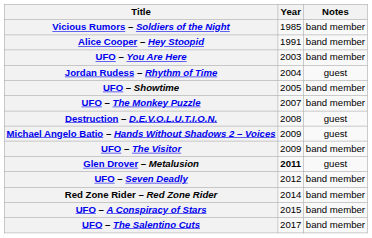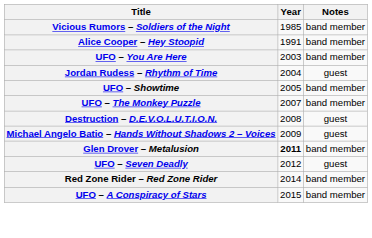 <table class="wikitable plainrowheaders" style="text-align:center;">
 <tr>
 <th scope="col">Title</th>
 <th scope="col">Year</th>
 <th scope="col">Notes</th>
 </tr>
 <tr>
 <th scope="row"><a href='#'>Vicious Rumors</a> – <em><a href='#'>Soldiers of the Night</a></em></th>
 <td>1985</td>
 <td>band member</td>
 </tr>
 <tr>
 <th scope="row"><a href='#'>Alice Cooper</a> – <em><a href='#'>Hey Stoopid</a></em></th>
 <td>1991</td>
 <td>band member</td>
 </tr>
 <tr>
 <th scope="row"><a href='#'>UFO</a> – <em><a href='#'>You Are Here</a></em></th>
 <td>2003</td>
 <td>band member</td>
 </tr>
 <tr>
 <th scope="row"><a href='#'>Jordan Rudess</a> – <em><a href='#'>Rhythm of Time</a></em></th>
 <td>2004</td>
 <td>guest</td>
 </tr>
 <tr>
 <th scope="row"><a href='#'>UFO</a> – <em>Showtime</em></th>
 <td>2005</td>
 <td>band member</td>
 </tr>
 <tr>
 <th scope="row"><a href='#'>UFO</a> – <em><a href='#'>The Monkey Puzzle</a></em></th>
 <td>2007</td>
 <td>band member</td>
 </tr>
 <tr>
 <th scope="row"><a href='#'>Destruction</a> – <em><a href='#'>D.E.V.O.L.U.T.I.O.N.</a></em></th>
 <td>2008</td>
 <td>guest</td>
 </tr>
 <tr>
 <th scope="row"><a href='#'>Michael Angelo Batio</a> – <em><a href='#'>Hands Without Shadows 2 – Voices</a></em></th>
 <td>2009</td>
 <td>guest</td>
 </tr>
 <tr>
-<th scope="row"><a href='#'>UFO</a> – <em><a href='#'>The Visitor</a></em></th>
-<td>2009</td>
-<td>band member</td>
-</tr>
-<tr>
 <th scope="row"><a href='#'>Glen Drover</a> – <em>Metalusion</em></th>
 <td><strong>2011</strong></td>
-<td>guest</td>
+<td>band member</td>
 </tr>
 <tr>
 <th scope="row"><a href='#'>UFO</a> – <em><a href='#'>Seven Deadly</a></em></th>
 <td>2012</td>
-<td>band member</td>
+<td>guest</td>
 </tr>
 <tr>
 <th scope="row">Red Zone Rider – <em>Red Zone Rider</em></th>
 <td>2014</td>
 <td>band member</td>
 </tr>
 <tr>
 <th scope="row"><a href='#'>UFO</a> – <em><a href='#'>A Conspiracy of Stars</a></em></th>
 <td>2015</td>
 <td>band member</td>
 </tr>
-<tr>
-<th scope="row"><a href='#'>UFO</a> – <em><a href='#'>The Salentino Cuts</a></em></th>
-<td>2017</td>
-<td>band member</td>
-</tr>
 </table>
